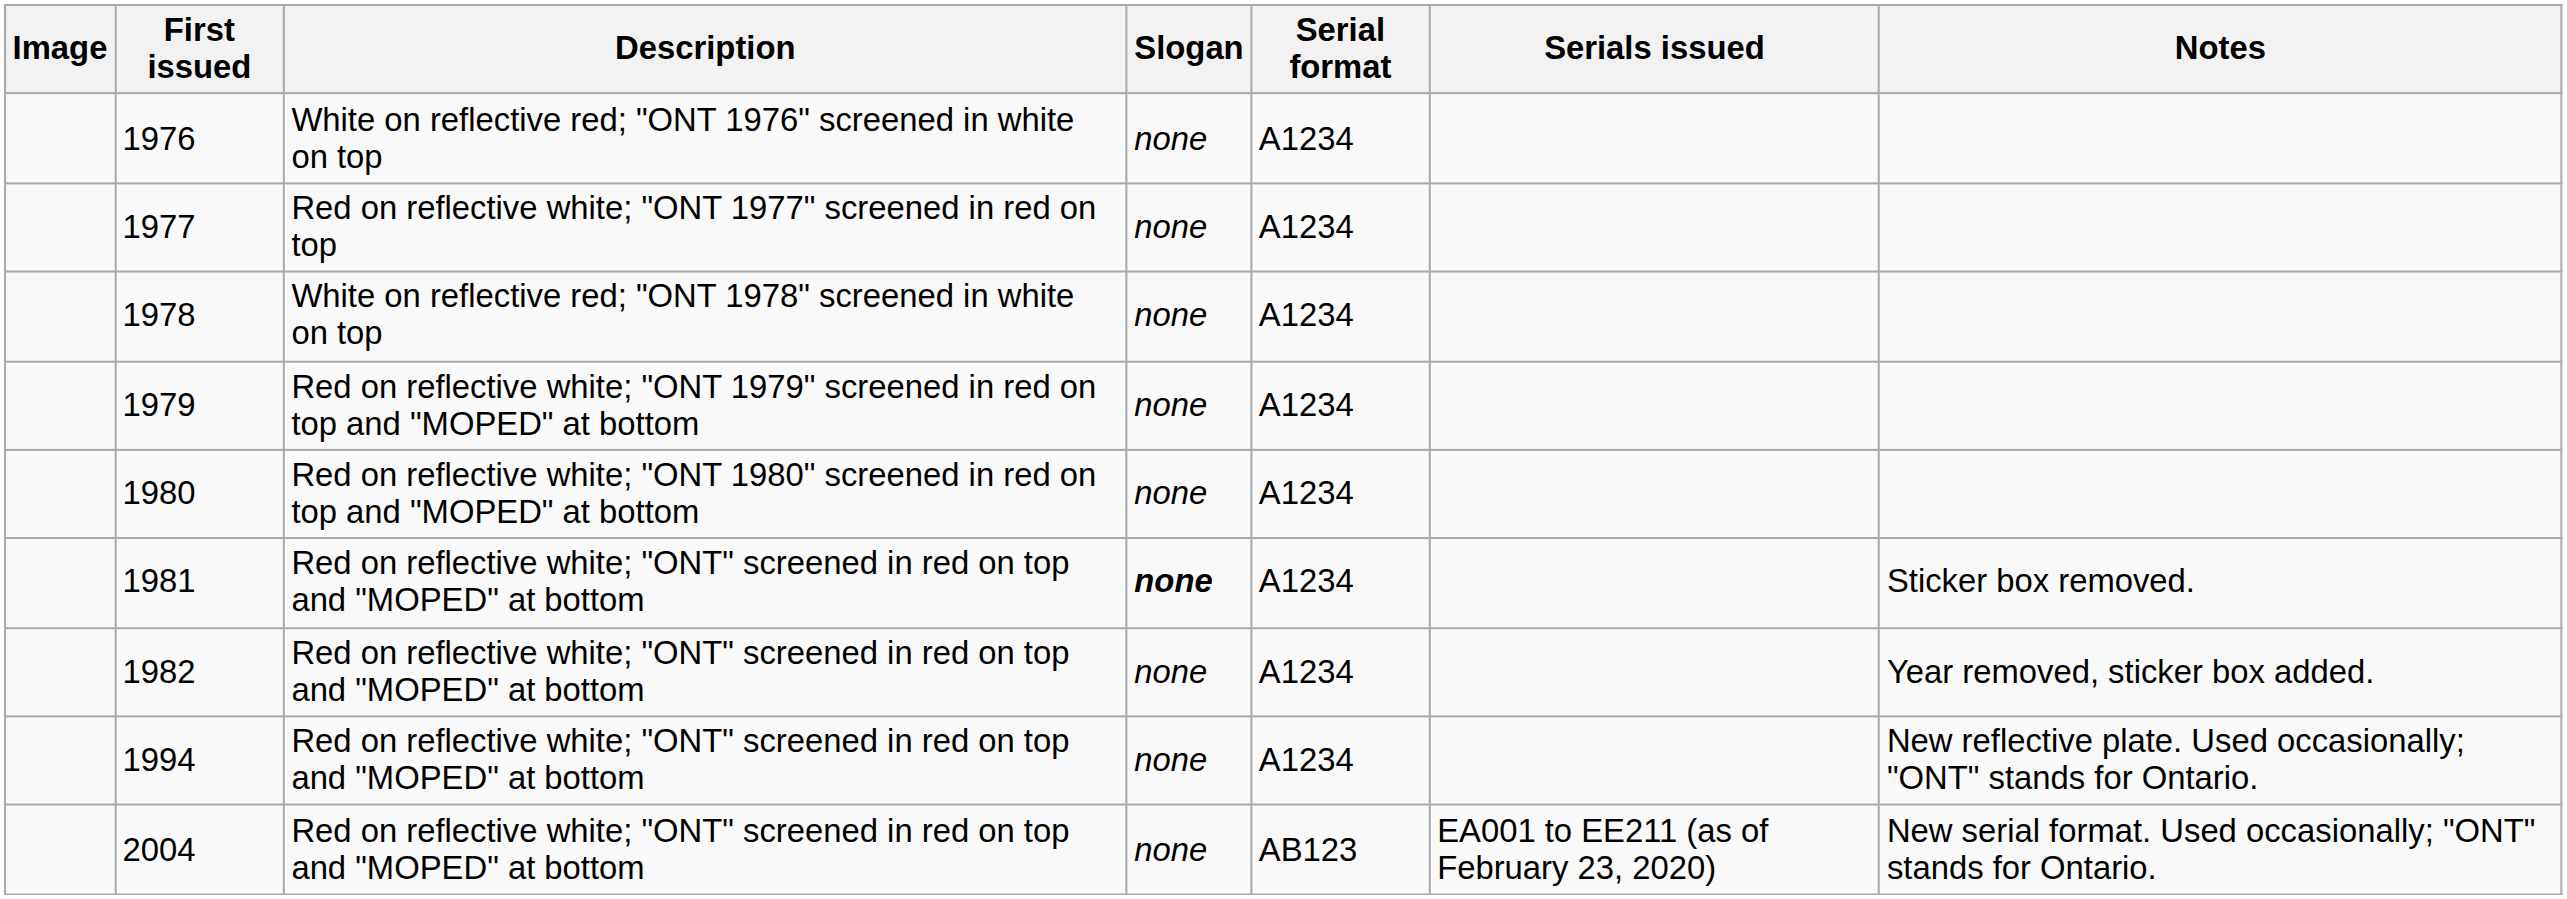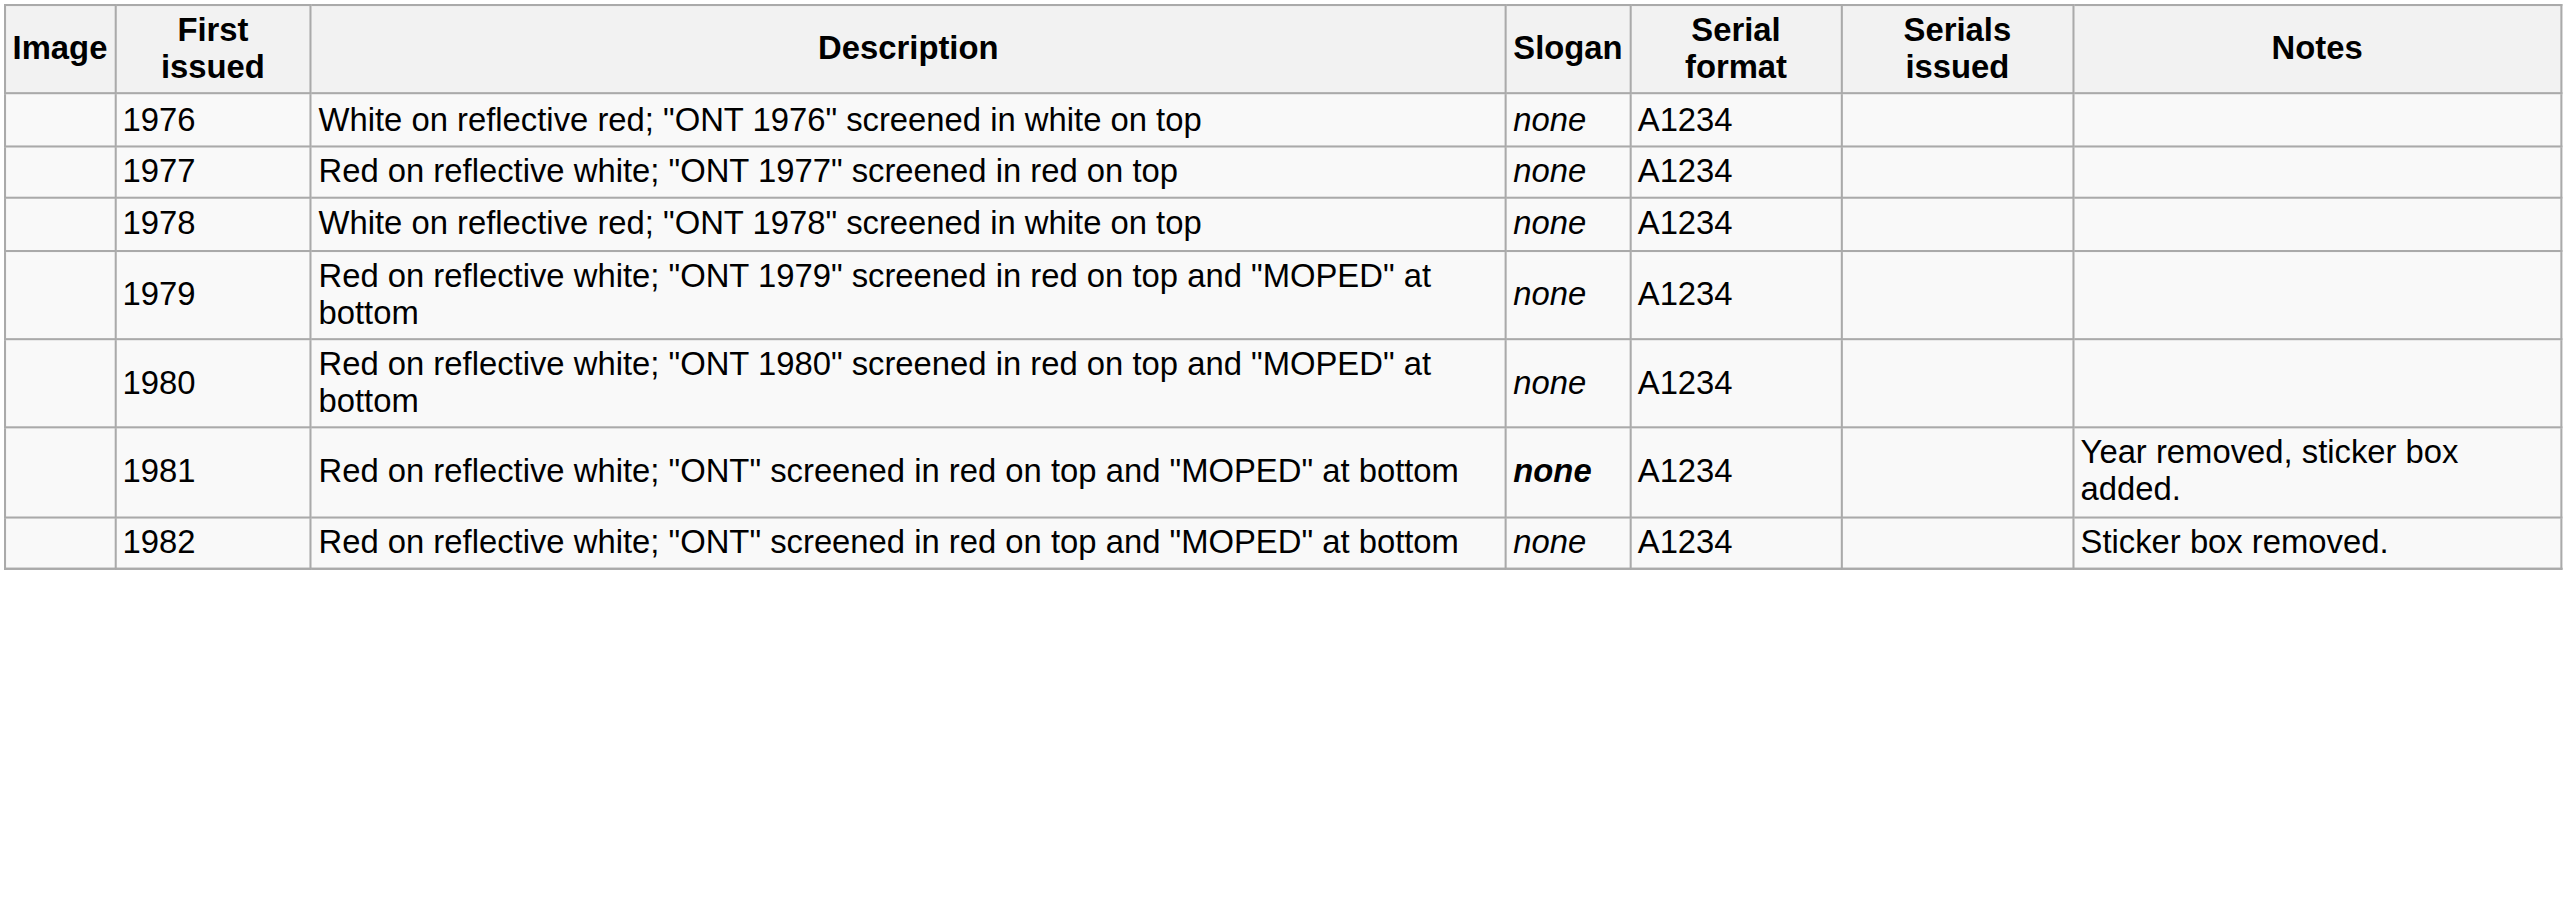 <table class="wikitable">
 <tr>
 <th>Image</th>
 <th>First issued</th>
 <th>Description</th>
 <th>Slogan</th>
 <th>Serial format</th>
 <th>Serials issued</th>
 <th>Notes</th>
 </tr>
 <tr>
 <td></td>
 <td>1976</td>
 <td>White on reflective red; "ONT 1976" screened in white on top</td>
 <td><em>none</em></td>
 <td>A1234</td>
 <td></td>
 <td></td>
 </tr>
 <tr>
 <td></td>
 <td>1977</td>
 <td>Red on reflective white; "ONT 1977" screened in red on top</td>
 <td><em>none</em></td>
 <td>A1234</td>
 <td></td>
 <td></td>
 </tr>
 <tr>
 <td></td>
 <td>1978</td>
 <td>White on reflective red; "ONT 1978" screened in white on top</td>
 <td><em>none</em></td>
 <td>A1234</td>
 <td></td>
 <td></td>
 </tr>
 <tr>
 <td></td>
 <td>1979</td>
 <td>Red on reflective white; "ONT 1979" screened in red on top and "MOPED" at bottom</td>
 <td><em>none</em></td>
 <td>A1234</td>
 <td></td>
 <td></td>
 </tr>
 <tr>
 <td></td>
 <td>1980</td>
 <td>Red on reflective white; "ONT 1980" screened in red on top and "MOPED" at bottom</td>
 <td><em>none</em></td>
 <td>A1234</td>
 <td></td>
 <td></td>
 </tr>
 <tr>
 <td></td>
 <td>1981</td>
 <td>Red on reflective white; "ONT" screened in red on top and "MOPED" at bottom</td>
 <td><strong><em>none</em></strong></td>
 <td>A1234</td>
 <td></td>
-<td>Sticker box removed.</td>
+<td>Year removed, sticker box added.</td>
 </tr>
 <tr>
 <td></td>
 <td>1982</td>
 <td>Red on reflective white; "ONT" screened in red on top and "MOPED" at bottom</td>
 <td><em>none</em></td>
 <td>A1234</td>
 <td></td>
-<td>Year removed, sticker box added.</td>
-</tr>
-<tr>
-<td></td>
-<td>1994</td>
-<td>Red on reflective white; "ONT" screened in red on top and "MOPED" at bottom</td>
-<td><em>none</em></td>
-<td>A1234</td>
-<td></td>
-<td>New reflective plate. Used occasionally; "ONT" stands for Ontario.</td>
-</tr>
-<tr>
-<td></td>
-<td>2004</td>
-<td>Red on reflective white; "ONT" screened in red on top and "MOPED" at bottom</td>
-<td><em>none</em></td>
-<td>AB123</td>
-<td>EA001 to EE211 (as of February 23, 2020)</td>
-<td>New serial format. Used occasionally; "ONT" stands for Ontario.</td>
+<td>Sticker box removed.</td>
 </tr>
 <tr>
 </tr>
 </table>
